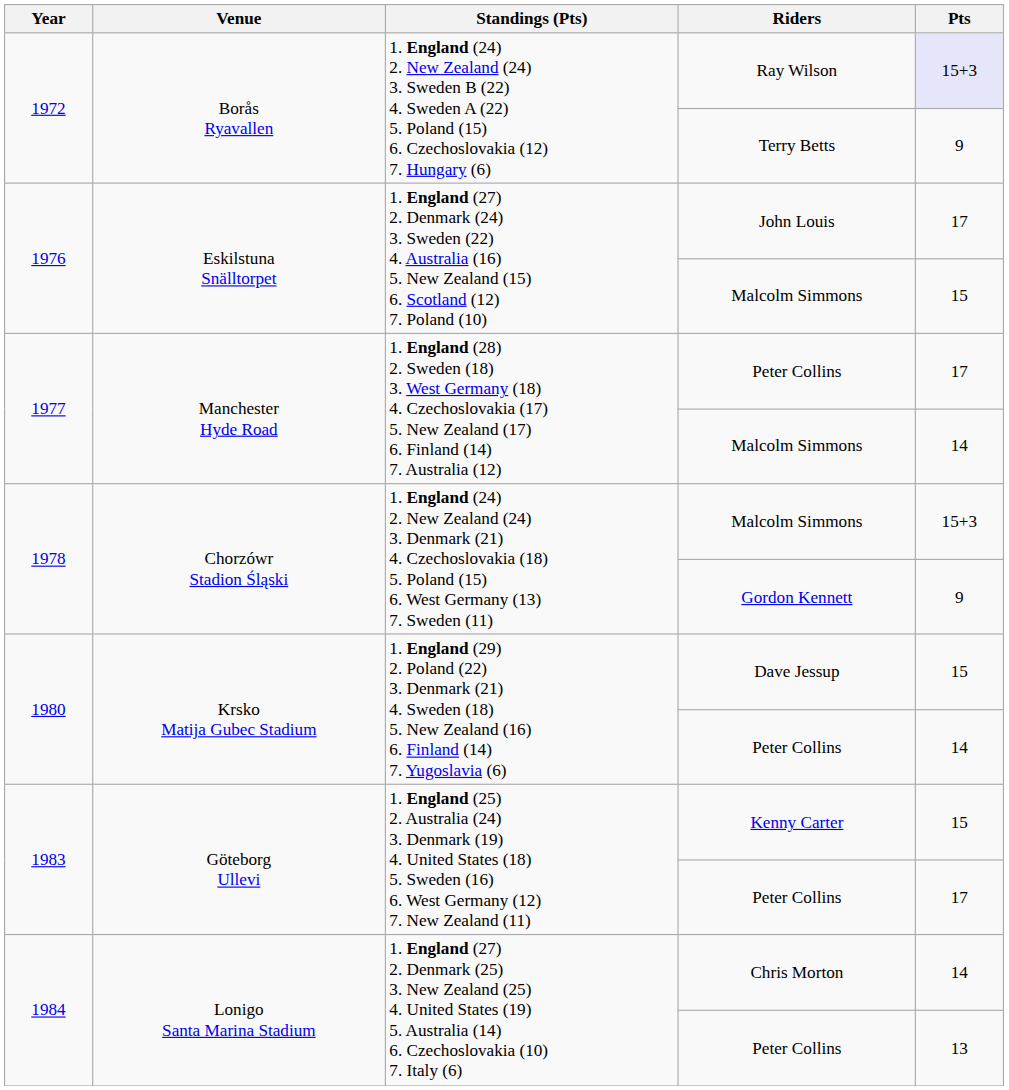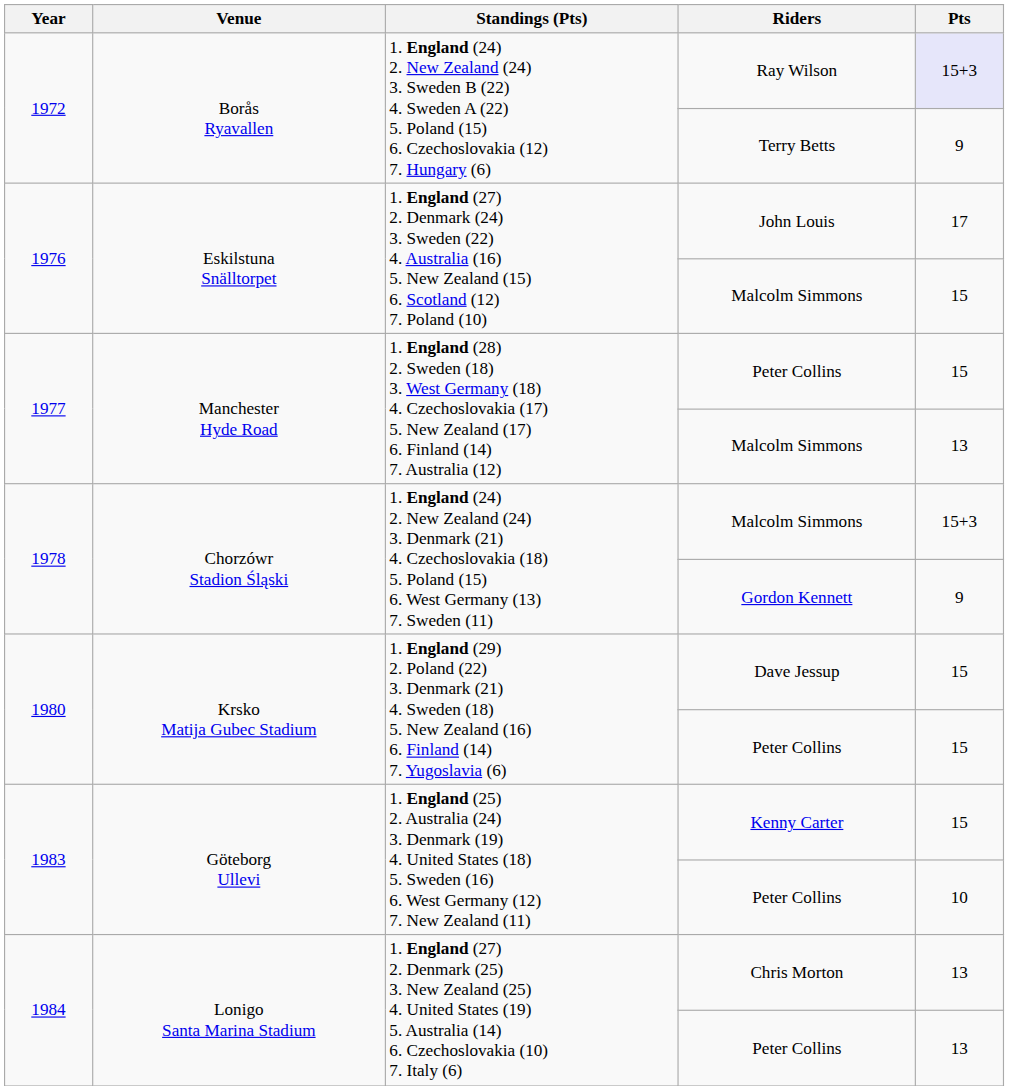 <table class="wikitable"   style="font-size: 95%; width: 70%; text-align: center;">
 <tr>
 <th width=40>Year</th>
 <th width=150>Venue</th>
 <th width=150>Standings (Pts)</th>
 <th width=120>Riders</th>
 <th width=40>Pts</th>
 </tr>
 <tr>
 <td rowspan="2"><a href='#'>1972</a></td>
 <td rowspan="2"><br>Borås<br><a href='#'>Ryavallen</a></td>
 <td rowspan="2" style="text-align: left;">1.  <strong>England</strong> (24)<br>2.  <a href='#'>New Zealand</a> (24) <br>3.  Sweden B (22)<br>4.  Sweden A (22)<br>5.  Poland (15)<br>6.  Czechoslovakia (12)<br>7.  <a href='#'>Hungary</a> (6)</td>
 <td>Ray Wilson</td>
 <td style="background: lavender;">15+3</td>
 </tr>
 <tr>
 <td>Terry Betts</td>
 <td>9</td>
 </tr>
 <tr>
 <td rowspan="2"><a href='#'>1976</a></td>
 <td rowspan="2"><br>Eskilstuna<br><a href='#'>Snälltorpet</a></td>
 <td rowspan="2" style="text-align: left;">1.  <strong>England</strong> (27)<br>2.  Denmark (24) <br>3.  Sweden (22)<br>4.  <a href='#'>Australia</a> (16)<br>5.  New Zealand (15)<br>6.  <a href='#'>Scotland</a> (12)<br>7.  Poland (10)</td>
 <td>John Louis</td>
 <td>17</td>
 </tr>
 <tr>
 <td>Malcolm Simmons</td>
 <td>15</td>
 </tr>
 <tr>
 <td rowspan="2"><a href='#'>1977</a></td>
 <td rowspan="2"><br>Manchester<br><a href='#'>Hyde Road</a></td>
 <td rowspan="2" style="text-align: left;">1.  <strong>England</strong> (28)<br>2.  Sweden (18)<br>3.  <a href='#'>West Germany</a> (18)<br>4.  Czechoslovakia (17)<br>5.  New Zealand (17)<br>6.  Finland (14)<br>7.  Australia (12)</td>
 <td>Peter Collins</td>
-<td>17</td>
+<td>15</td>
 </tr>
 <tr>
 <td>Malcolm Simmons</td>
-<td>14</td>
+<td>13</td>
 </tr>
 <tr>
 <td rowspan="2"><a href='#'>1978</a></td>
 <td rowspan="2"><br>Chorzówr<br><a href='#'>Stadion Śląski</a></td>
 <td rowspan="2" style="text-align: left;">1.  <strong>England</strong> (24)<br>2.  New Zealand (24)<br>3.  Denmark (21)<br>4.  Czechoslovakia (18)<br>5.  Poland (15)<br>6.  West Germany (13)<br>7.  Sweden (11)</td>
 <td>Malcolm Simmons</td>
 <td>15+3</td>
 </tr>
 <tr>
 <td><a href='#'>Gordon Kennett</a></td>
 <td>9</td>
 </tr>
 <tr>
 <td rowspan="2"><a href='#'>1980</a></td>
 <td rowspan="2"><br>Krsko<br><a href='#'>Matija Gubec Stadium</a></td>
 <td rowspan="2" style="text-align: left;">1.  <strong>England</strong> (29)<br>2.  Poland (22) <br>3.  Denmark (21)<br>4.  Sweden (18)<br>5.  New Zealand (16)<br>6.  <a href='#'>Finland</a> (14)<br>7.  <a href='#'>Yugoslavia</a> (6)</td>
 <td>Dave Jessup</td>
 <td>15</td>
 </tr>
 <tr>
 <td>Peter Collins</td>
-<td>14</td>
+<td>15</td>
 </tr>
 <tr>
 <td rowspan="2"><a href='#'>1983</a></td>
 <td rowspan="2"><br>Göteborg<br><a href='#'>Ullevi</a></td>
 <td rowspan="2" style="text-align: left;">1.  <strong>England</strong> (25)<br>2.  Australia (24) <br>3.  Denmark (19)<br>4.  United States (18)<br>5.  Sweden (16)<br>6.  West Germany (12)<br>7.  New Zealand (11)</td>
 <td><a href='#'>Kenny Carter</a></td>
 <td>15</td>
 </tr>
 <tr>
 <td>Peter Collins</td>
-<td>17</td>
+<td>10</td>
 </tr>
 <tr>
 <td rowspan="2"><a href='#'>1984</a></td>
 <td rowspan="2"><br>Lonigo<br><a href='#'>Santa Marina Stadium</a></td>
 <td rowspan="2" style="text-align: left;">1.  <strong>England</strong> (27)<br>2.  Denmark (25) <br>3.  New Zealand (25) <br>4.  United States (19)<br>5.  Australia (14)<br>6.  Czechoslovakia (10)<br>7.  Italy (6)</td>
 <td>Chris Morton</td>
-<td>14</td>
+<td>13</td>
 </tr>
 <tr>
 <td>Peter Collins</td>
 <td>13</td>
 </tr>
 </table>
